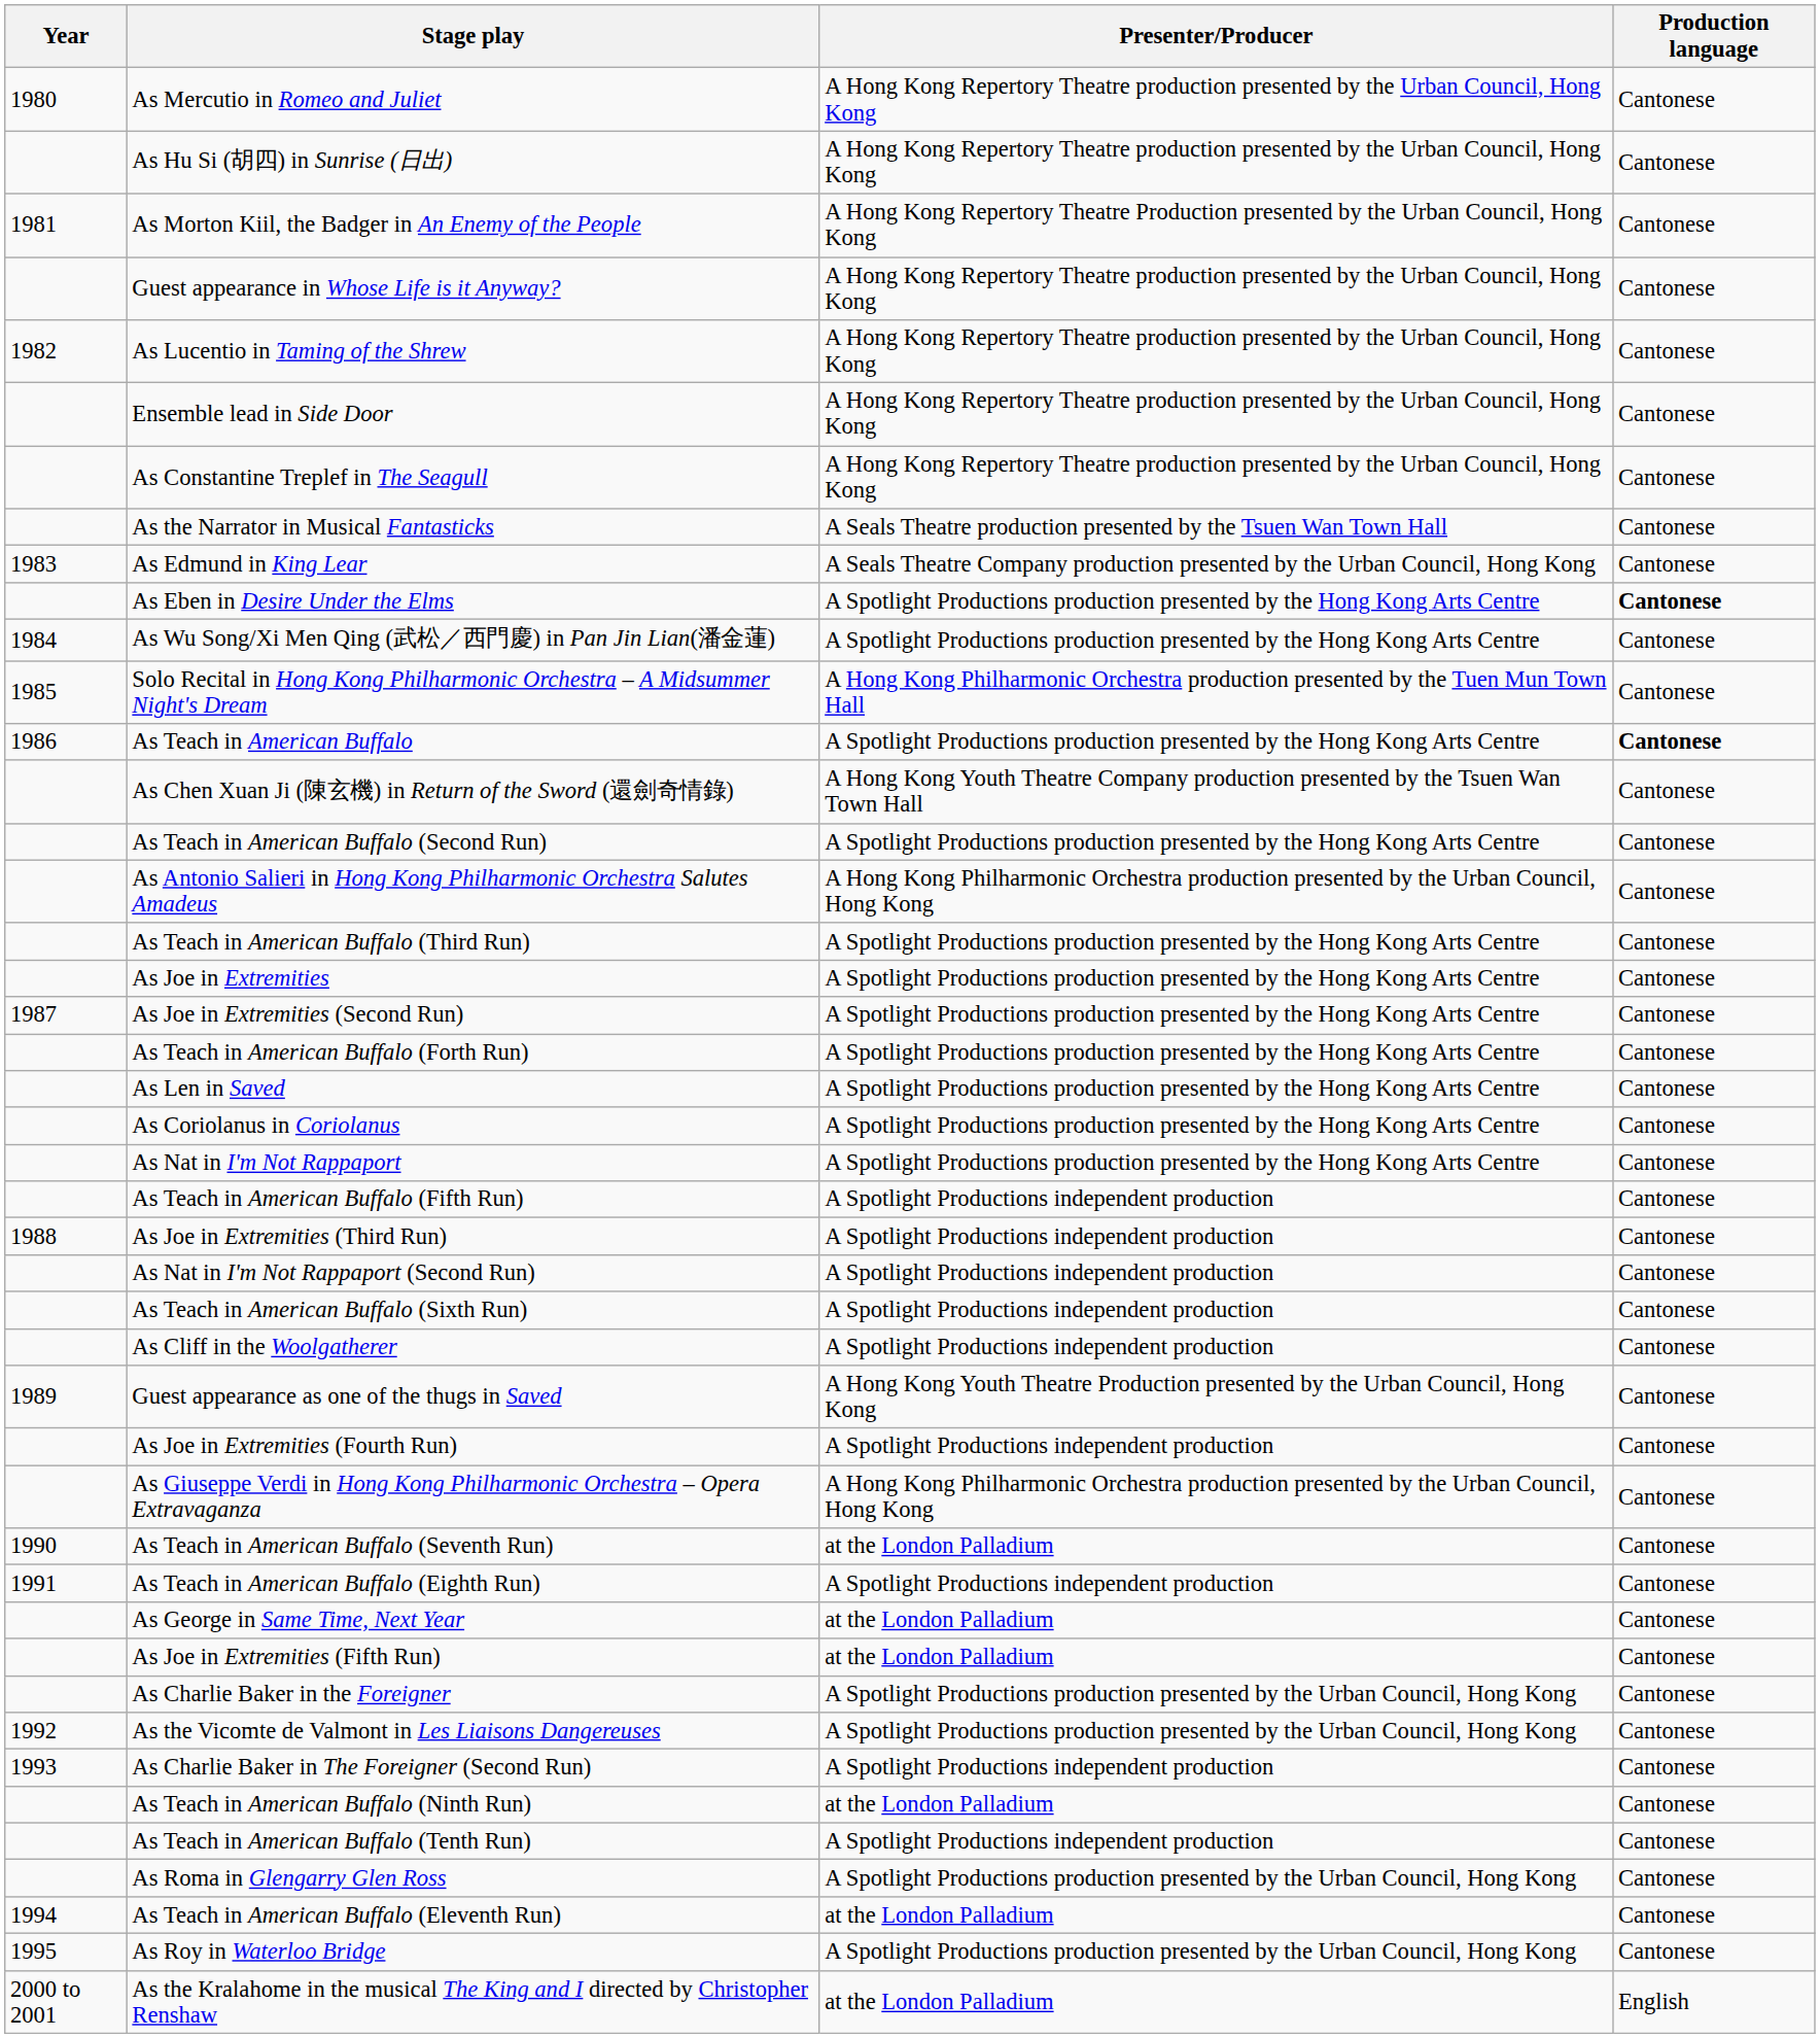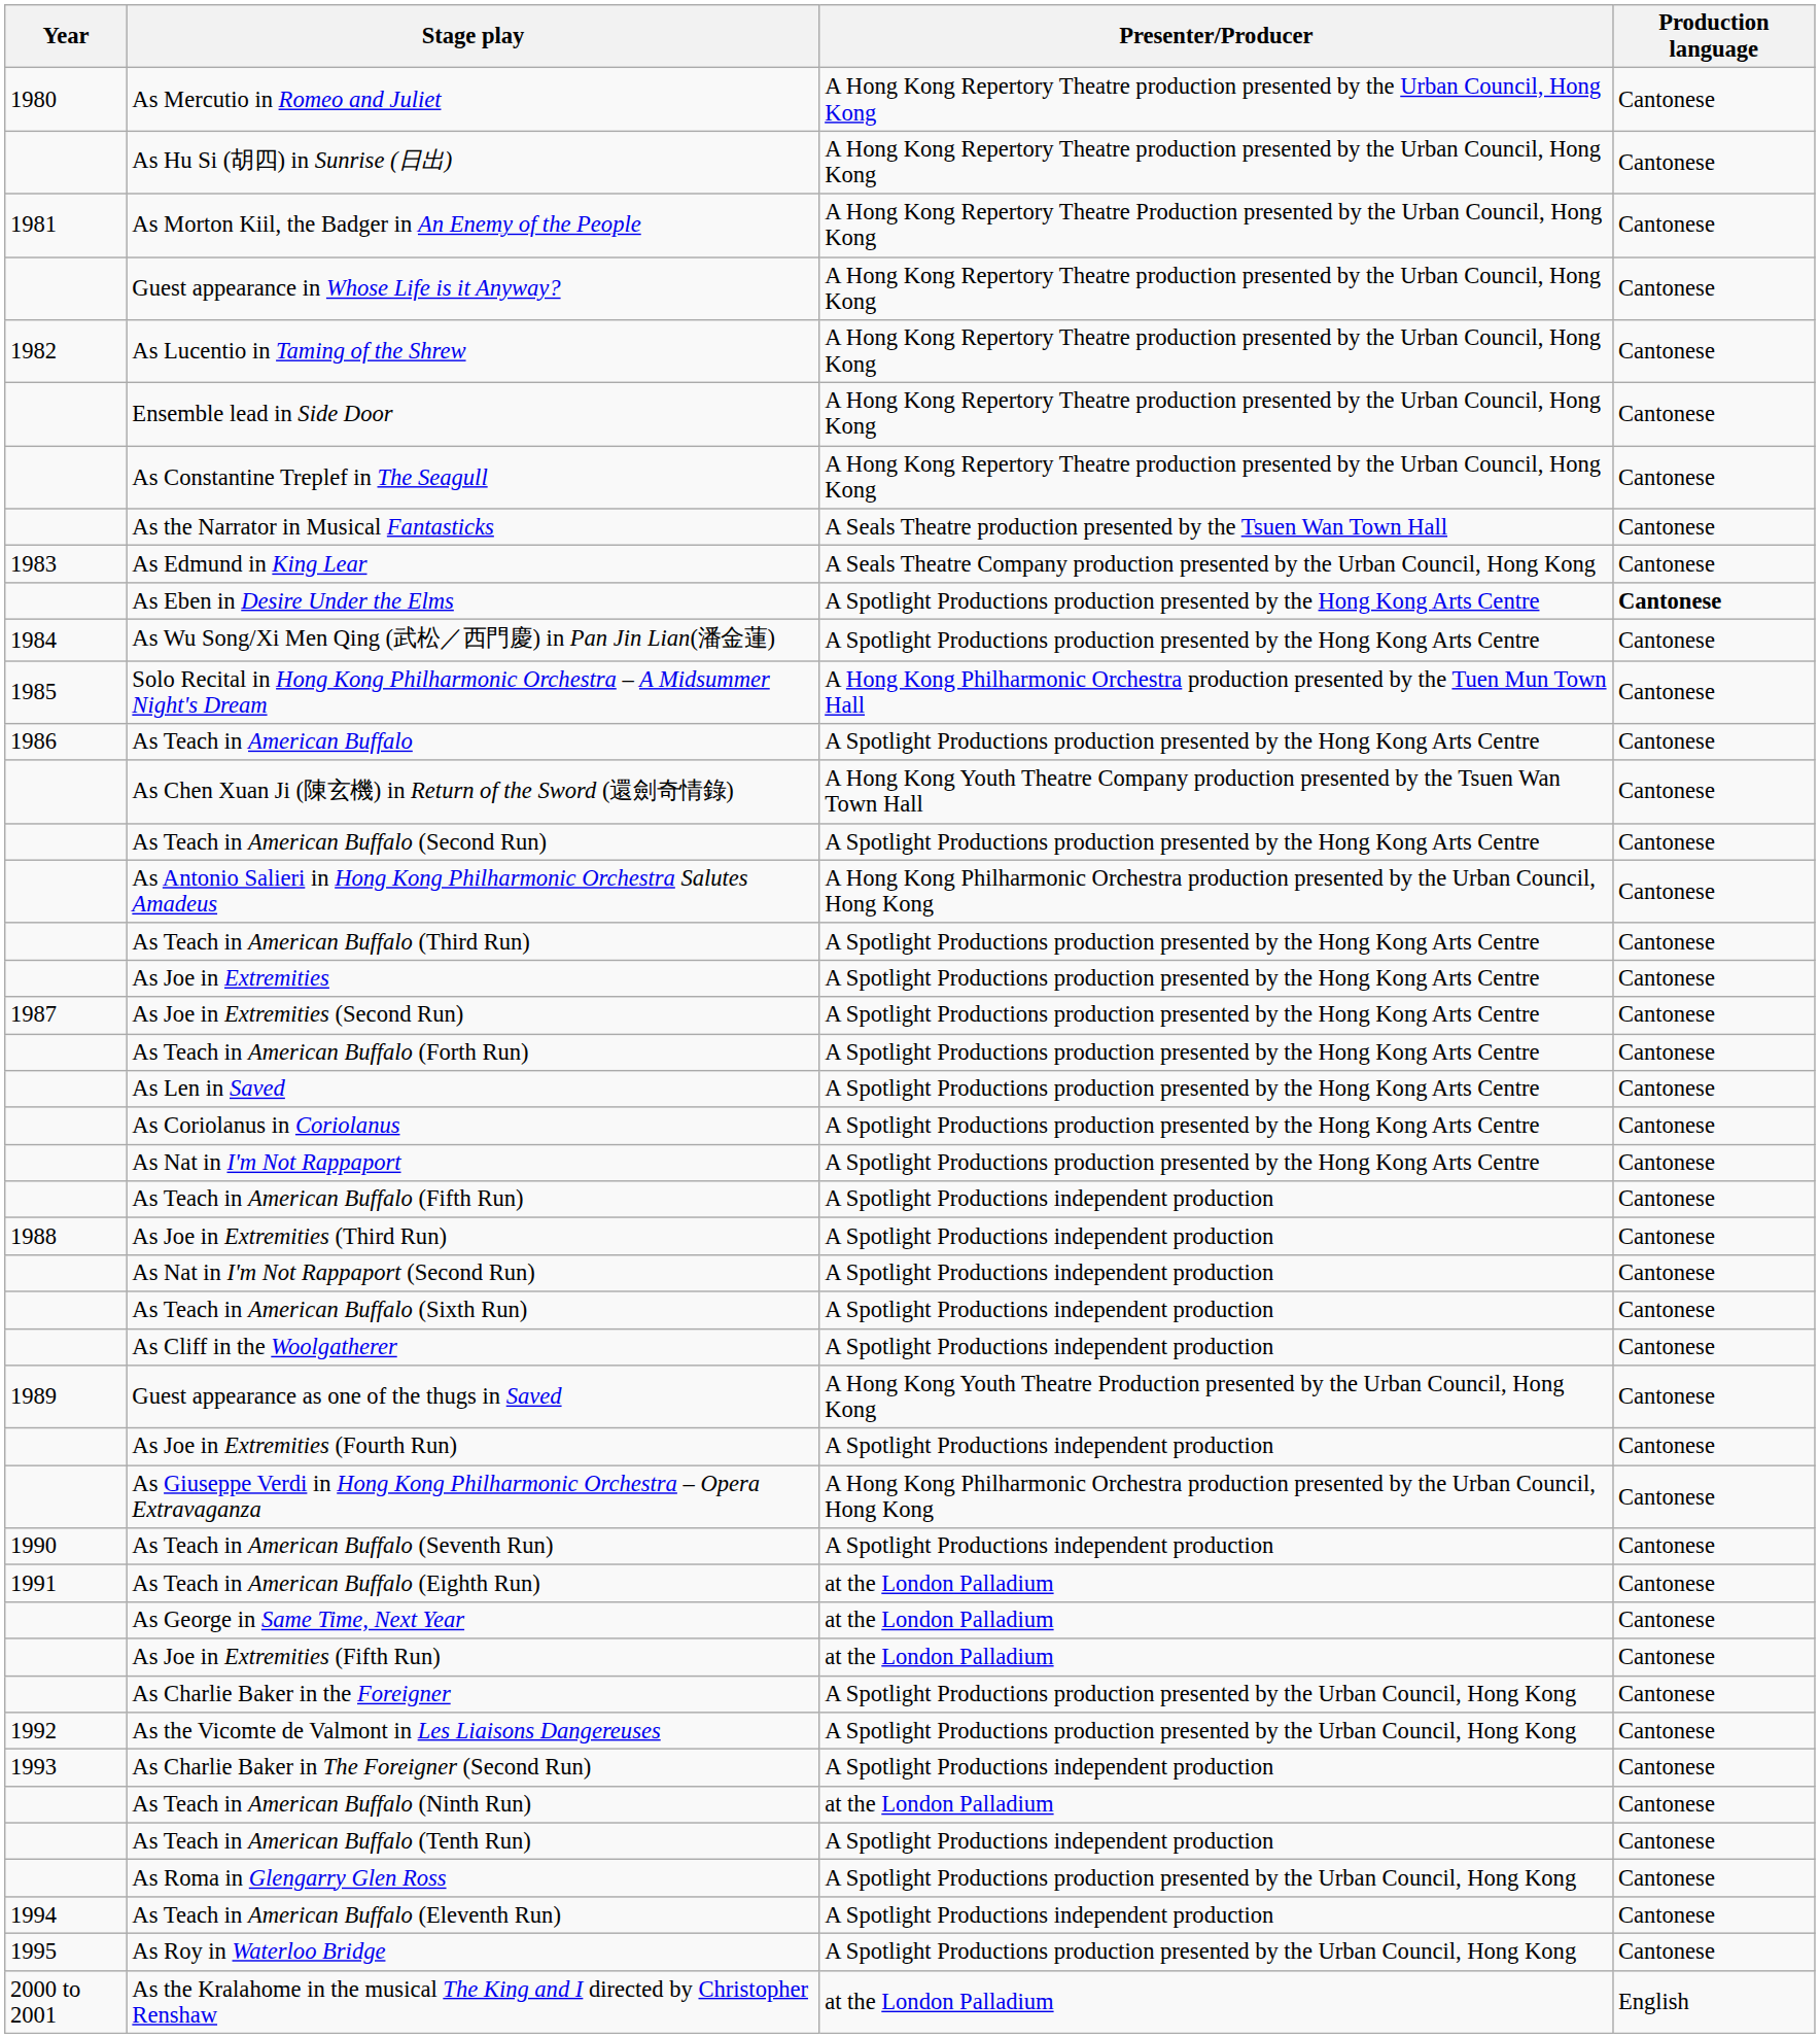 <table class="wikitable">
 <tr>
 <th>Year</th>
 <th>Stage play</th>
 <th>Presenter/Producer</th>
 <th>Production language</th>
 </tr>
 <tr>
 <td>1980</td>
 <td>As Mercutio in <em><a href='#'>Romeo and Juliet</a></em></td>
 <td>A Hong Kong Repertory Theatre production presented by the <a href='#'>Urban Council, Hong Kong</a></td>
 <td>Cantonese</td>
 </tr>
 <tr>
 <td></td>
 <td>As Hu Si (胡四) in <em>Sunrise (日出)</em></td>
 <td>A Hong Kong Repertory Theatre production presented by the Urban Council, Hong Kong</td>
 <td>Cantonese</td>
 </tr>
 <tr>
 <td>1981</td>
 <td>As Morton Kiil, the Badger in <em><a href='#'>An Enemy of the People</a></em></td>
 <td>A Hong Kong Repertory Theatre Production presented by the Urban Council, Hong Kong</td>
 <td>Cantonese</td>
 </tr>
 <tr>
 <td></td>
 <td>Guest appearance in <em><a href='#'>Whose Life is it Anyway?</a></em></td>
 <td>A Hong Kong Repertory Theatre production presented by the Urban Council, Hong Kong</td>
 <td>Cantonese</td>
 </tr>
 <tr>
 <td>1982</td>
 <td>As Lucentio in <em><a href='#'>Taming of the Shrew</a></em></td>
 <td>A Hong Kong Repertory Theatre production presented by the Urban Council, Hong Kong</td>
 <td>Cantonese</td>
 </tr>
 <tr>
 <td></td>
 <td>Ensemble lead in <em>Side Door</em></td>
 <td>A Hong Kong Repertory Theatre production presented by the Urban Council, Hong Kong</td>
 <td>Cantonese</td>
 </tr>
 <tr>
 <td></td>
 <td>As Constantine Treplef in <em><a href='#'>The Seagull</a></em></td>
 <td>A Hong Kong Repertory Theatre production presented by the Urban Council, Hong Kong</td>
 <td>Cantonese</td>
 </tr>
 <tr>
 <td></td>
 <td>As the Narrator in Musical <em><a href='#'>Fantasticks</a></em></td>
 <td>A Seals Theatre production presented by the <a href='#'>Tsuen Wan Town Hall</a></td>
 <td>Cantonese</td>
 </tr>
 <tr>
 <td>1983</td>
 <td>As Edmund in <em><a href='#'>King Lear</a></em></td>
 <td>A Seals Theatre Company production presented by the Urban Council, Hong Kong</td>
 <td>Cantonese</td>
 </tr>
 <tr>
 <td></td>
 <td>As Eben in <em><a href='#'>Desire Under the Elms</a></em></td>
 <td>A Spotlight Productions production presented by the <a href='#'>Hong Kong Arts Centre</a></td>
 <td><strong>Cantonese</strong></td>
 </tr>
 <tr>
 <td>1984</td>
 <td>As Wu Song/Xi Men Qing (武松／西門慶) in <em>Pan Jin Lian</em>(潘金蓮)</td>
 <td>A Spotlight Productions production presented by the Hong Kong Arts Centre</td>
 <td>Cantonese</td>
 </tr>
 <tr>
 <td>1985</td>
 <td>Solo Recital in <em><a href='#'>Hong Kong Philharmonic Orchestra</a> – <a href='#'>A Midsummer Night's Dream</a></em></td>
 <td>A <a href='#'>Hong Kong Philharmonic Orchestra</a> production presented by the <a href='#'>Tuen Mun Town Hall</a></td>
 <td>Cantonese</td>
 </tr>
 <tr>
 <td>1986</td>
 <td>As Teach in <em><a href='#'>American Buffalo</a></em></td>
 <td>A Spotlight Productions production presented by the Hong Kong Arts Centre</td>
-<td><strong>Cantonese</strong></td>
+<td>Cantonese</td>
 </tr>
 <tr>
 <td></td>
 <td>As Chen Xuan Ji (陳玄機) in <em>Return of the Sword</em> (還劍奇情錄)</td>
 <td>A Hong Kong Youth Theatre Company production presented by the Tsuen Wan Town Hall</td>
 <td>Cantonese</td>
 </tr>
 <tr>
 <td></td>
 <td>As Teach in <em>American Buffalo</em> (Second Run)</td>
 <td>A Spotlight Productions production presented by the Hong Kong Arts Centre</td>
 <td>Cantonese</td>
 </tr>
 <tr>
 <td></td>
 <td>As <a href='#'>Antonio Salieri</a> in <em><a href='#'>Hong Kong Philharmonic Orchestra</a> Salutes <a href='#'>Amadeus</a></em></td>
 <td>A Hong Kong Philharmonic Orchestra production presented by the Urban Council, Hong Kong</td>
 <td>Cantonese</td>
 </tr>
 <tr>
 <td></td>
 <td>As Teach in <em>American Buffalo</em> (Third Run)</td>
 <td>A Spotlight Productions production presented by the Hong Kong Arts Centre</td>
 <td>Cantonese</td>
 </tr>
 <tr>
 <td></td>
 <td>As Joe in <em><a href='#'>Extremities</a></em></td>
 <td>A Spotlight Productions production presented by the Hong Kong Arts Centre</td>
 <td>Cantonese</td>
 </tr>
 <tr>
 <td>1987</td>
 <td>As Joe in <em>Extremities</em> (Second Run)</td>
 <td>A Spotlight Productions production presented by the Hong Kong Arts Centre</td>
 <td>Cantonese</td>
 </tr>
 <tr>
 <td></td>
 <td>As Teach in <em>American Buffalo</em> (Forth Run)</td>
 <td>A Spotlight Productions production presented by the Hong Kong Arts Centre</td>
 <td>Cantonese</td>
 </tr>
 <tr>
 <td></td>
 <td>As Len in <em><a href='#'>Saved</a></em></td>
 <td>A Spotlight Productions production presented by the Hong Kong Arts Centre</td>
 <td>Cantonese</td>
 </tr>
 <tr>
 <td></td>
 <td>As Coriolanus in <em><a href='#'>Coriolanus</a></em></td>
 <td>A Spotlight Productions production presented by the Hong Kong Arts Centre</td>
 <td>Cantonese</td>
 </tr>
 <tr>
 <td></td>
 <td>As Nat in <em><a href='#'>I'm Not Rappaport</a></em></td>
 <td>A Spotlight Productions production presented by the Hong Kong Arts Centre</td>
 <td>Cantonese</td>
 </tr>
 <tr>
 <td></td>
 <td>As Teach in <em>American Buffalo</em> (Fifth Run)</td>
 <td>A Spotlight Productions independent production</td>
 <td>Cantonese</td>
 </tr>
 <tr>
 <td>1988</td>
 <td>As Joe in <em>Extremities</em> (Third Run)</td>
 <td>A Spotlight Productions independent production</td>
 <td>Cantonese</td>
 </tr>
 <tr>
 <td></td>
 <td>As Nat in <em>I'm Not Rappaport</em> (Second Run)</td>
 <td>A Spotlight Productions independent production</td>
 <td>Cantonese</td>
 </tr>
 <tr>
 <td></td>
 <td>As Teach in <em>American Buffalo</em> (Sixth Run)</td>
 <td>A Spotlight Productions independent production</td>
 <td>Cantonese</td>
 </tr>
 <tr>
 <td></td>
 <td>As Cliff in the <em><a href='#'>Woolgatherer</a></em></td>
 <td>A Spotlight Productions independent production</td>
 <td>Cantonese</td>
 </tr>
 <tr>
 <td>1989</td>
 <td>Guest appearance as one of the thugs in <em><a href='#'>Saved</a></em></td>
 <td>A Hong Kong Youth Theatre Production presented by the Urban Council, Hong Kong</td>
 <td>Cantonese</td>
 </tr>
 <tr>
 <td></td>
 <td>As Joe in <em>Extremities</em> (Fourth Run)</td>
 <td>A Spotlight Productions independent production</td>
 <td>Cantonese</td>
 </tr>
 <tr>
 <td></td>
 <td>As <a href='#'>Giuseppe Verdi</a> in <em><a href='#'>Hong Kong Philharmonic Orchestra</a> – Opera Extravaganza</em></td>
 <td>A Hong Kong Philharmonic Orchestra production presented by the Urban Council, Hong Kong</td>
 <td>Cantonese</td>
 </tr>
 <tr>
 <td>1990</td>
 <td>As Teach in <em>American Buffalo</em> (Seventh Run)</td>
-<td>at the <a href='#'>London Palladium</a></td>
+<td>A Spotlight Productions independent production</td>
 <td>Cantonese</td>
 </tr>
 <tr>
 <td>1991</td>
 <td>As Teach in <em>American Buffalo</em> (Eighth Run)</td>
-<td>A Spotlight Productions independent production</td>
+<td>at the <a href='#'>London Palladium</a></td>
 <td>Cantonese</td>
 </tr>
 <tr>
 <td></td>
 <td>As George in <em><a href='#'>Same Time, Next Year</a></em></td>
 <td>at the <a href='#'>London Palladium</a></td>
 <td>Cantonese</td>
 </tr>
 <tr>
 <td></td>
 <td>As Joe in <em>Extremities</em> (Fifth Run)</td>
 <td>at the <a href='#'>London Palladium</a></td>
 <td>Cantonese</td>
 </tr>
 <tr>
 <td></td>
 <td>As Charlie Baker in the <em><a href='#'>Foreigner</a></em></td>
 <td>A Spotlight Productions production presented by the Urban Council, Hong Kong</td>
 <td>Cantonese</td>
 </tr>
 <tr>
 <td>1992</td>
 <td>As the Vicomte de Valmont in <em><a href='#'>Les Liaisons Dangereuses</a></em></td>
 <td>A Spotlight Productions production presented by the Urban Council, Hong Kong</td>
 <td>Cantonese</td>
 </tr>
 <tr>
 <td>1993</td>
 <td>As Charlie Baker in <em>The Foreigner</em> (Second Run)</td>
 <td>A Spotlight Productions independent production</td>
 <td>Cantonese</td>
 </tr>
 <tr>
 <td></td>
 <td>As Teach in <em>American Buffalo</em> (Ninth Run)</td>
 <td>at the <a href='#'>London Palladium</a></td>
 <td>Cantonese</td>
 </tr>
 <tr>
 <td></td>
 <td>As Teach in <em>American Buffalo</em> (Tenth Run)</td>
 <td>A Spotlight Productions independent production</td>
 <td>Cantonese</td>
 </tr>
 <tr>
 <td></td>
 <td>As Roma in <em><a href='#'>Glengarry Glen Ross</a></em></td>
 <td>A Spotlight Productions production presented by the Urban Council, Hong Kong</td>
 <td>Cantonese</td>
 </tr>
 <tr>
 <td>1994</td>
 <td>As Teach in <em>American Buffalo</em> (Eleventh Run)</td>
-<td>at the <a href='#'>London Palladium</a></td>
+<td>A Spotlight Productions independent production</td>
 <td>Cantonese</td>
 </tr>
 <tr>
 <td>1995</td>
 <td>As Roy in <em><a href='#'>Waterloo Bridge</a></em></td>
 <td>A Spotlight Productions production presented by the Urban Council, Hong Kong</td>
 <td>Cantonese</td>
 </tr>
 <tr>
 <td>2000 to 2001</td>
 <td>As the Kralahome in the musical <em><a href='#'>The King and I</a></em> directed by <a href='#'>Christopher Renshaw</a></td>
 <td>at the <a href='#'>London Palladium</a></td>
 <td>English</td>
 </tr>
 </table>
